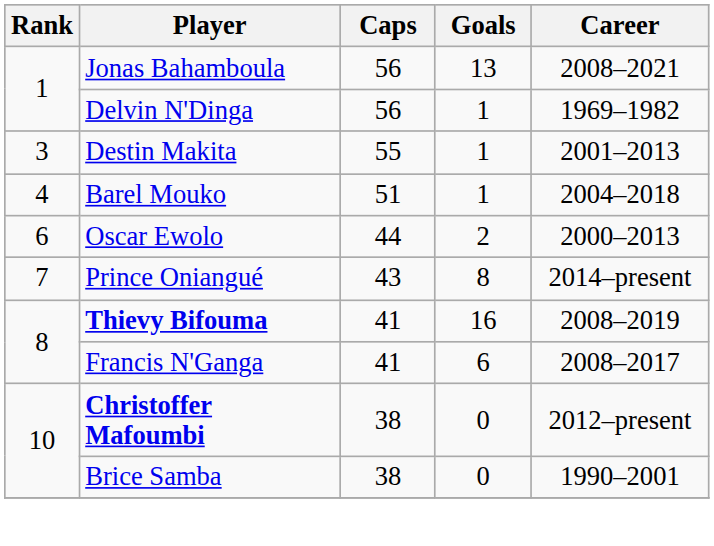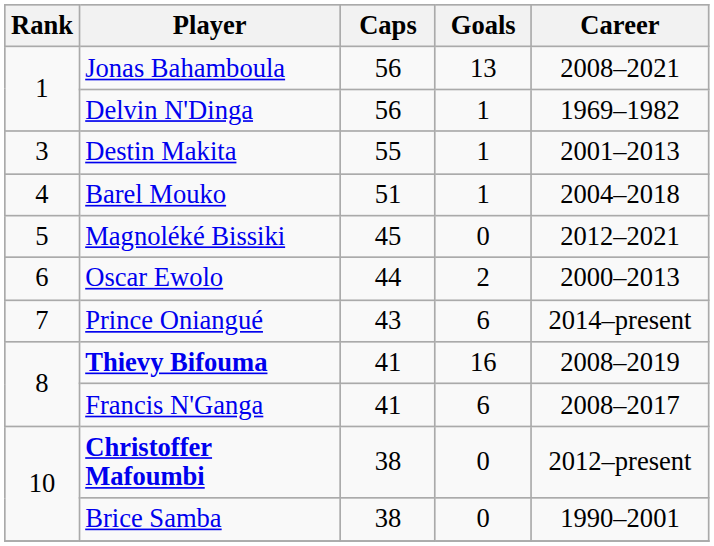 <table class="wikitable sortable" style="text-align:center;">
 <tr>
 <th width=30px>Rank</th>
 <th style="width:150px;">Player</th>
 <th width=50px>Caps</th>
 <th width=50px>Goals</th>
 <th style="width:100px;">Career</th>
 </tr>
 <tr>
 <td rowspan=2>1</td>
 <td align=left><a href='#'>Jonas Bahamboula</a></td>
 <td>56</td>
 <td>13</td>
 <td>2008–2021</td>
 </tr>
 <tr>
 <td align=left><a href='#'>Delvin N'Dinga</a></td>
 <td>56</td>
 <td>1</td>
 <td>1969–1982</td>
 </tr>
 <tr>
 <td>3</td>
 <td align=left><a href='#'>Destin Makita</a></td>
 <td>55</td>
 <td>1</td>
 <td>2001–2013</td>
 </tr>
 <tr>
 <td>4</td>
 <td align=left><a href='#'>Barel Mouko</a></td>
 <td>51</td>
 <td>1</td>
 <td>2004–2018</td>
 </tr>
 <tr>
+<td>5</td>
+<td align=left><a href='#'>Magnoléké Bissiki</a></td>
+<td>45</td>
+<td>0</td>
+<td>2012–2021</td>
+</tr>
+<tr>
 <td>6</td>
 <td align=left><a href='#'>Oscar Ewolo</a></td>
 <td>44</td>
 <td>2</td>
 <td>2000–2013</td>
 </tr>
 <tr>
 <td>7</td>
 <td align=left><a href='#'>Prince Oniangué</a></td>
 <td>43</td>
-<td>8</td>
+<td>6</td>
 <td>2014–present</td>
 </tr>
 <tr>
 <td rowspan=2>8</td>
 <td align=left><strong><a href='#'>Thievy Bifouma</a></strong></td>
 <td>41</td>
 <td>16</td>
 <td>2008–2019</td>
 </tr>
 <tr>
 <td align=left><a href='#'>Francis N'Ganga</a></td>
 <td>41</td>
 <td>6</td>
 <td>2008–2017</td>
 </tr>
 <tr>
 <td rowspan=2>10</td>
 <td align=left><strong><a href='#'>Christoffer Mafoumbi</a></strong></td>
 <td>38</td>
 <td>0</td>
 <td>2012–present</td>
 </tr>
 <tr>
 <td align=left><a href='#'>Brice Samba</a></td>
 <td>38</td>
 <td>0</td>
 <td>1990–2001</td>
 </tr>
 <tr>
 </tr>
 </table>
